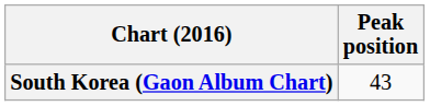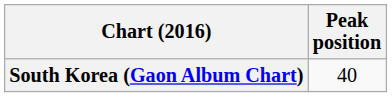 <table class="wikitable sortable plainrowheaders" style="text-align:center;">
 <tr>
 <th>Chart (2016)</th>
 <th>Peak<br>position</th>
 </tr>
 <tr>
 <th scope="row">South Korea (<a href='#'>Gaon Album Chart</a>)</th>
-<td>43</td>
+<td>40</td>
 </tr>
 </table>
